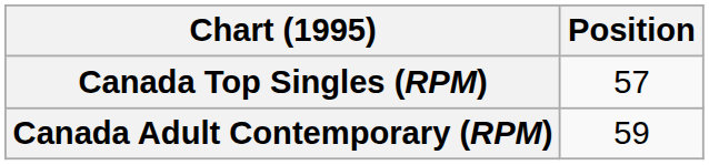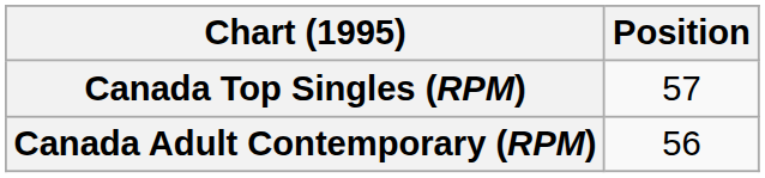 <table class="wikitable plainrowheaders" style="text-align:center">
 <tr>
 <th>Chart (1995)</th>
 <th>Position</th>
 </tr>
 <tr>
 <th scope="row">Canada Top Singles (<em>RPM</em>)</th>
 <td>57</td>
 </tr>
 <tr>
 <th scope="row">Canada Adult Contemporary (<em>RPM</em>)</th>
-<td>59</td>
+<td>56</td>
 </tr>
 </table>
